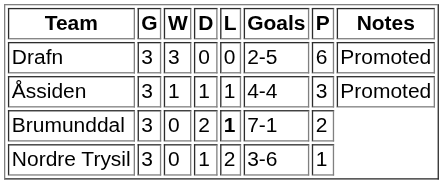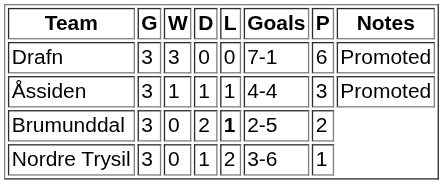 <table border="1" cellpadding="2">
 <tr>
 <th>Team</th>
 <th>G</th>
 <th>W</th>
 <th>D</th>
 <th>L</th>
 <th>Goals</th>
 <th>P</th>
 <th>Notes</th>
 </tr>
 <tr>
 <td>Drafn</td>
 <td>3</td>
 <td>3</td>
 <td>0</td>
 <td>0</td>
-<td>2-5</td>
+<td>7-1</td>
 <td>6</td>
 <td>Promoted</td>
 </tr>
 <tr>
 <td>Åssiden</td>
 <td>3</td>
 <td>1</td>
 <td>1</td>
 <td>1</td>
 <td>4-4</td>
 <td>3</td>
 <td>Promoted</td>
 </tr>
 <tr>
 <td>Brumunddal</td>
 <td>3</td>
 <td>0</td>
 <td>2</td>
 <td><strong>1</strong></td>
-<td>7-1</td>
+<td>2-5</td>
 <td>2</td>
 </tr>
 <tr>
 <td>Nordre Trysil</td>
 <td>3</td>
 <td>0</td>
 <td>1</td>
 <td>2</td>
 <td>3-6</td>
 <td>1</td>
 </tr>
 </table>
